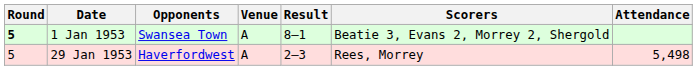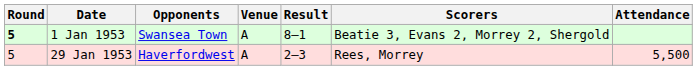 <table class="wikitable">
 <tr>
 <th>Round</th>
 <th>Date</th>
 <th>Opponents</th>
 <th>Venue</th>
 <th>Result</th>
 <th>Scorers</th>
 <th>Attendance</th>
 </tr>
 <tr bgcolor="#ddffdd">
 <td><strong>5</strong></td>
 <td>1 Jan 1953</td>
 <td><a href='#'>Swansea Town</a></td>
 <td>A</td>
 <td>8–1</td>
 <td>Beatie 3, Evans 2, Morrey 2, Shergold</td>
 <td align="right"></td>
 </tr>
 <tr bgcolor="#ffdddd">
 <td>5</td>
 <td>29 Jan 1953</td>
 <td><a href='#'>Haverfordwest</a></td>
 <td>A</td>
 <td>2–3</td>
 <td>Rees, Morrey</td>
-<td align="right">5,498</td>
+<td align="right">5,500</td>
 </tr>
 </table>
